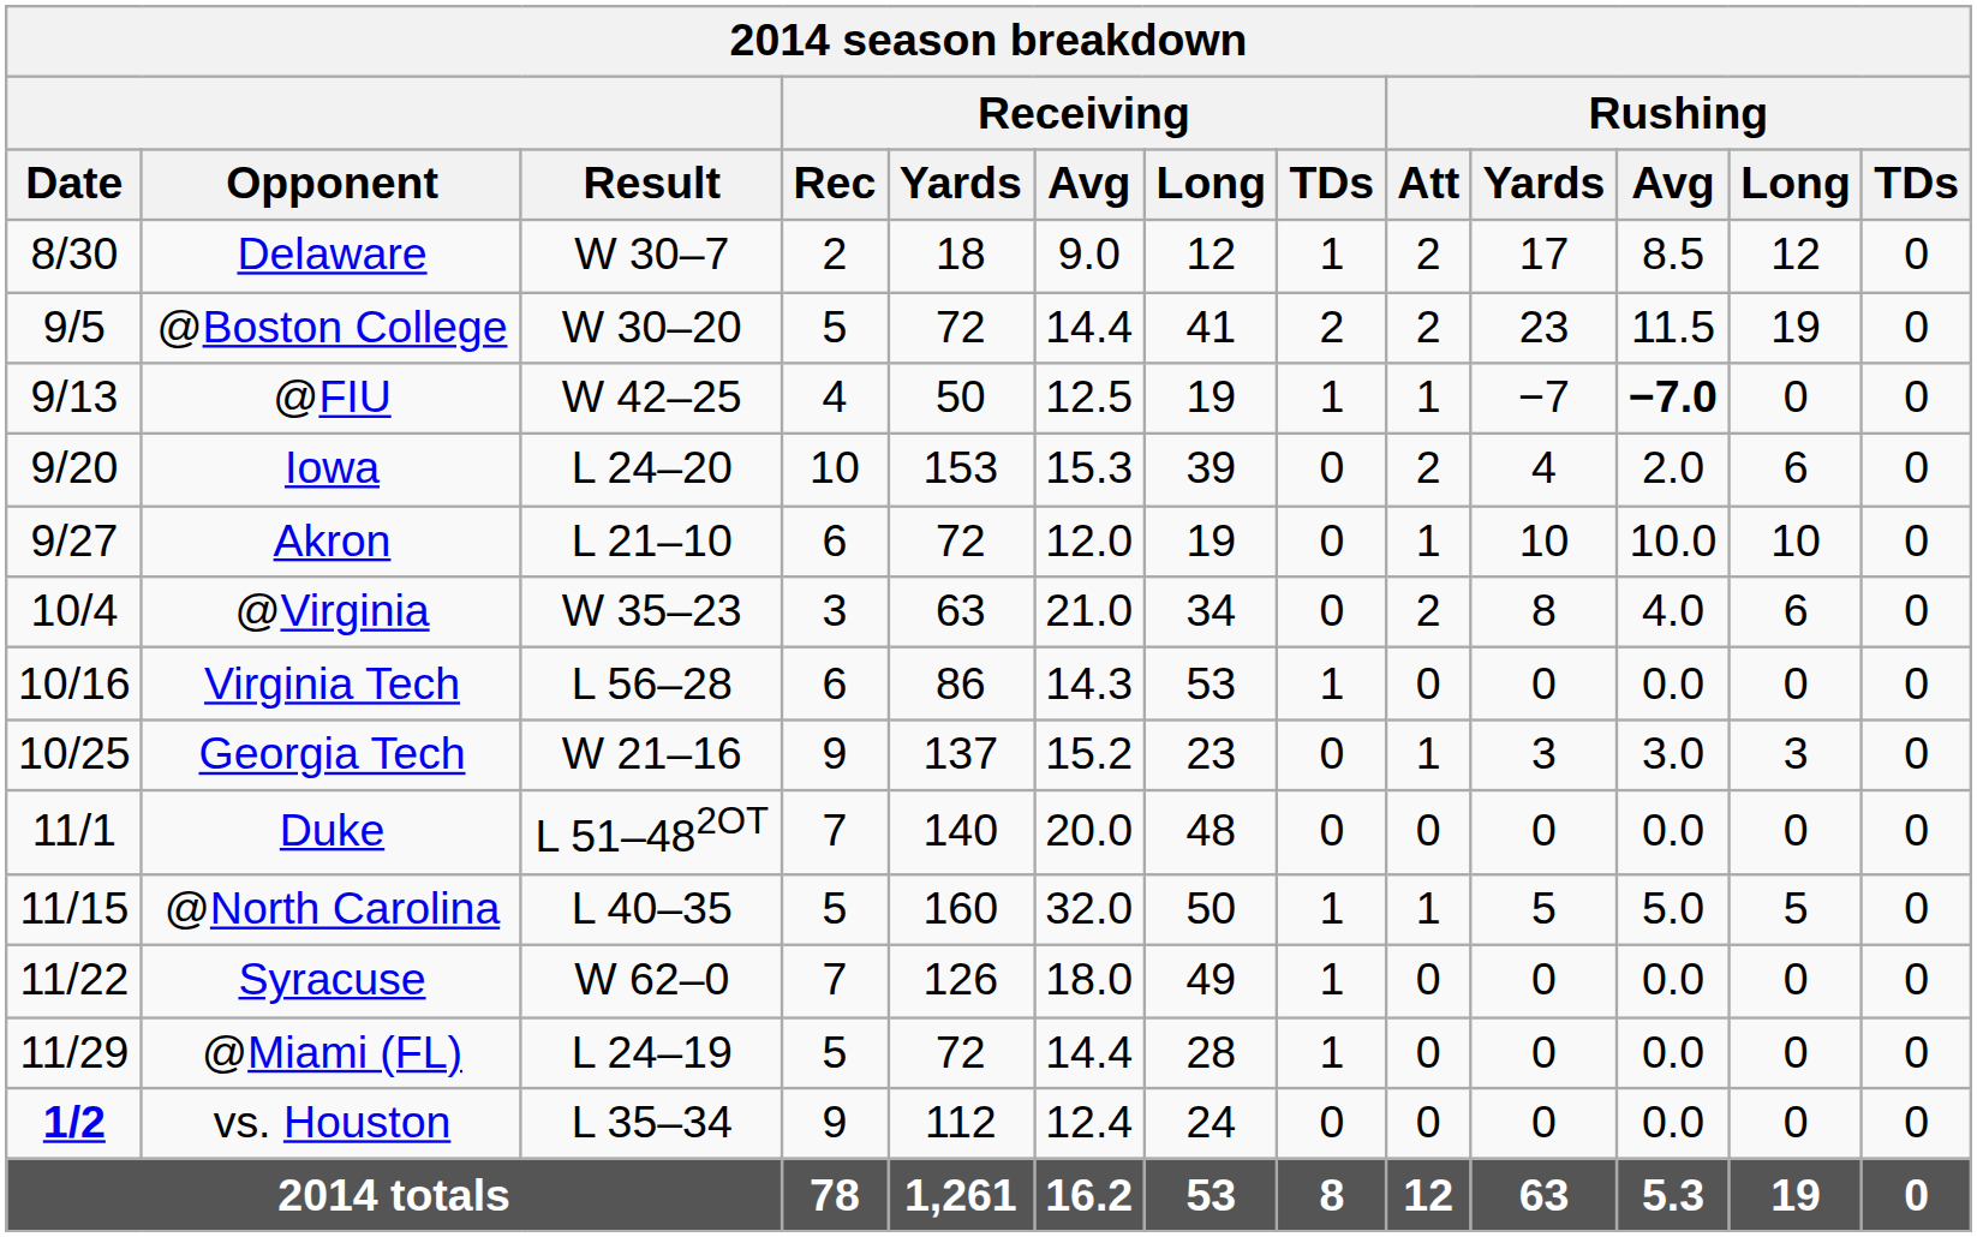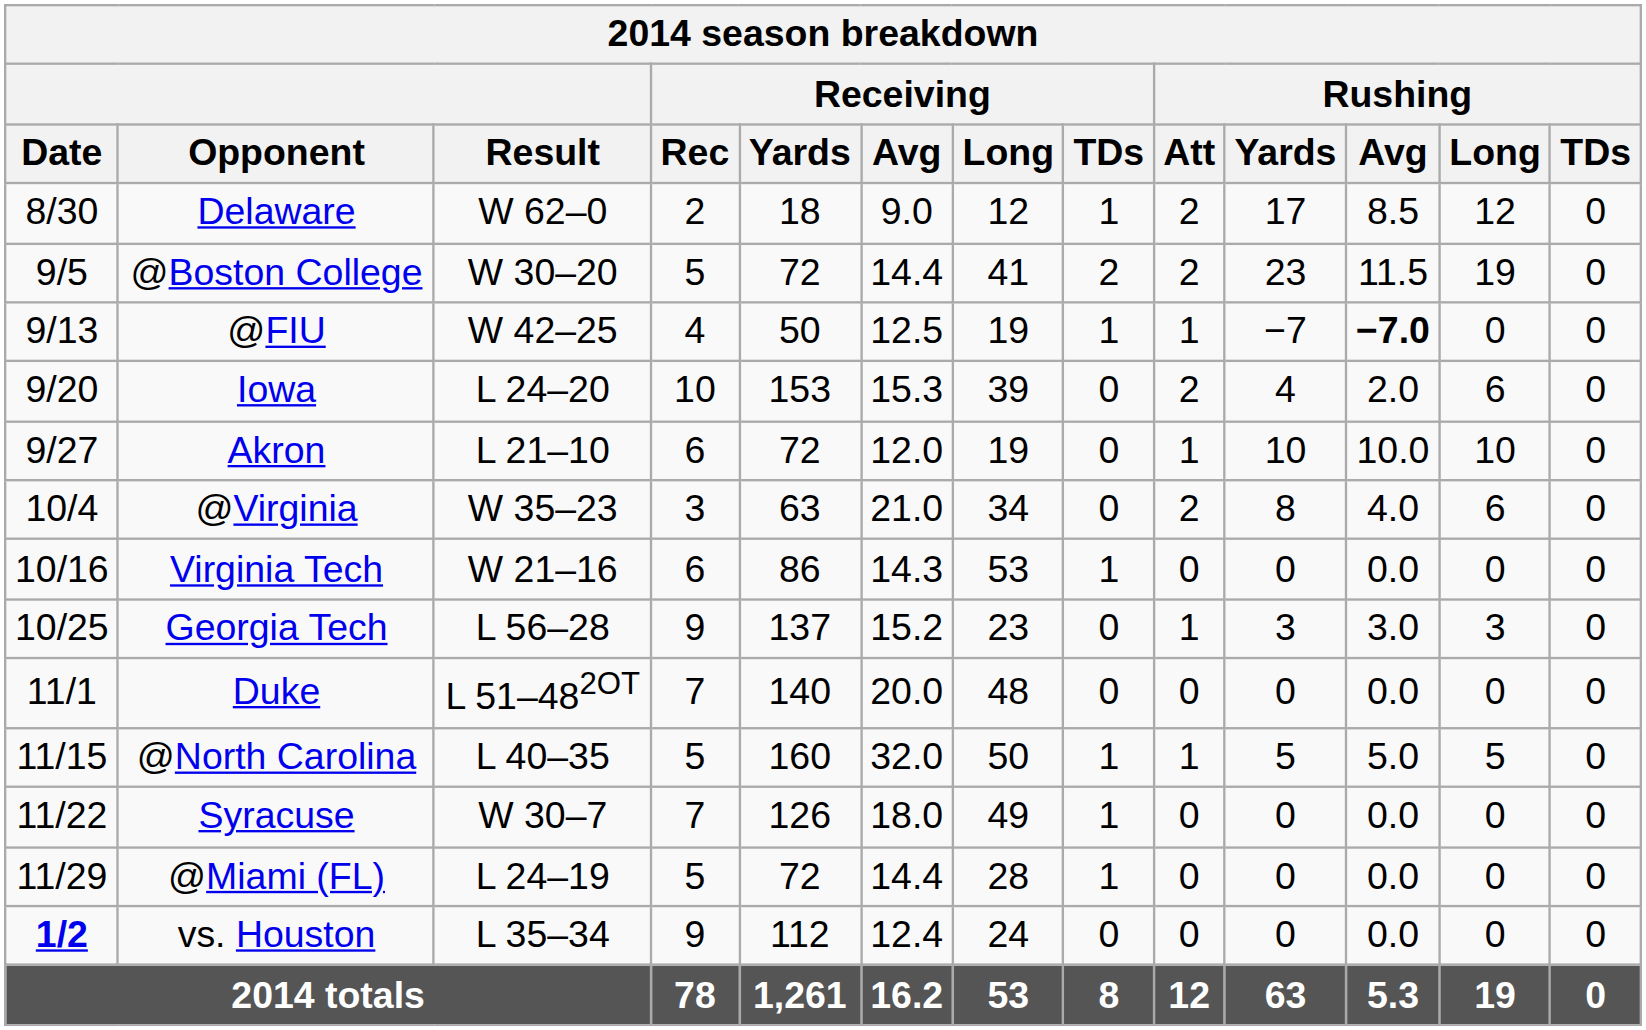 <table class="wikitable collapsible collapsed" style="text-align:center; width:700px">
 <tr>
 <th colspan=13>2014 season breakdown</th>
 </tr>
 <tr>
 <th colspan=3></th>
 <th colspan=5>Receiving</th>
 <th colspan=5>Rushing</th>
 </tr>
 <tr>
 <th>Date</th>
 <th>Opponent</th>
 <th>Result</th>
 <th>Rec</th>
 <th>Yards</th>
 <th>Avg</th>
 <th>Long</th>
 <th>TDs</th>
 <th>Att</th>
 <th>Yards</th>
 <th>Avg</th>
 <th>Long</th>
 <th>TDs</th>
 </tr>
 <tr>
 <td>8/30</td>
 <td><a href='#'>Delaware</a></td>
-<td>W 30–7</td>
+<td>W 62–0</td>
 <td>2</td>
 <td>18</td>
 <td>9.0</td>
 <td>12</td>
 <td>1</td>
 <td>2</td>
 <td>17</td>
 <td>8.5</td>
 <td>12</td>
 <td>0</td>
 </tr>
 <tr>
 <td>9/5</td>
 <td>@<a href='#'>Boston College</a></td>
 <td>W 30–20</td>
 <td>5</td>
 <td>72</td>
 <td>14.4</td>
 <td>41</td>
 <td>2</td>
 <td>2</td>
 <td>23</td>
 <td>11.5</td>
 <td>19</td>
 <td>0</td>
 </tr>
 <tr>
 <td>9/13</td>
 <td>@<a href='#'>FIU</a></td>
 <td>W 42–25</td>
 <td>4</td>
 <td>50</td>
 <td>12.5</td>
 <td>19</td>
 <td>1</td>
 <td>1</td>
 <td>−7</td>
 <td><strong>−7.0</strong></td>
 <td>0</td>
 <td>0</td>
 </tr>
 <tr>
 <td>9/20</td>
 <td><a href='#'>Iowa</a></td>
 <td>L 24–20</td>
 <td>10</td>
 <td>153</td>
 <td>15.3</td>
 <td>39</td>
 <td>0</td>
 <td>2</td>
 <td>4</td>
 <td>2.0</td>
 <td>6</td>
 <td>0</td>
 </tr>
 <tr>
 <td>9/27</td>
 <td><a href='#'>Akron</a></td>
 <td>L 21–10</td>
 <td>6</td>
 <td>72</td>
 <td>12.0</td>
 <td>19</td>
 <td>0</td>
 <td>1</td>
 <td>10</td>
 <td>10.0</td>
 <td>10</td>
 <td>0</td>
 </tr>
 <tr>
 <td>10/4</td>
 <td>@<a href='#'>Virginia</a></td>
 <td>W 35–23</td>
 <td>3</td>
 <td>63</td>
 <td>21.0</td>
 <td>34</td>
 <td>0</td>
 <td>2</td>
 <td>8</td>
 <td>4.0</td>
 <td>6</td>
 <td>0</td>
 </tr>
 <tr>
 <td>10/16</td>
 <td><a href='#'>Virginia Tech</a></td>
-<td>L 56–28</td>
+<td>W 21–16</td>
 <td>6</td>
 <td>86</td>
 <td>14.3</td>
 <td>53</td>
 <td>1</td>
 <td>0</td>
 <td>0</td>
 <td>0.0</td>
 <td>0</td>
 <td>0</td>
 </tr>
 <tr>
 <td>10/25</td>
 <td><a href='#'>Georgia Tech</a></td>
-<td>W 21–16</td>
+<td>L 56–28</td>
 <td>9</td>
 <td>137</td>
 <td>15.2</td>
 <td>23</td>
 <td>0</td>
 <td>1</td>
 <td>3</td>
 <td>3.0</td>
 <td>3</td>
 <td>0</td>
 </tr>
 <tr>
 <td>11/1</td>
 <td><a href='#'>Duke</a></td>
 <td>L 51–48<sup>2OT</sup></td>
 <td>7</td>
 <td>140</td>
 <td>20.0</td>
 <td>48</td>
 <td>0</td>
 <td>0</td>
 <td>0</td>
 <td>0.0</td>
 <td>0</td>
 <td>0</td>
 </tr>
 <tr>
 <td>11/15</td>
 <td>@<a href='#'>North Carolina</a></td>
 <td>L 40–35</td>
 <td>5</td>
 <td>160</td>
 <td>32.0</td>
 <td>50</td>
 <td>1</td>
 <td>1</td>
 <td>5</td>
 <td>5.0</td>
 <td>5</td>
 <td>0</td>
 </tr>
 <tr>
 <td>11/22</td>
 <td><a href='#'>Syracuse</a></td>
-<td>W 62–0</td>
+<td>W 30–7</td>
 <td>7</td>
 <td>126</td>
 <td>18.0</td>
 <td>49</td>
 <td>1</td>
 <td>0</td>
 <td>0</td>
 <td>0.0</td>
 <td>0</td>
 <td>0</td>
 </tr>
 <tr>
 <td>11/29</td>
 <td>@<a href='#'>Miami (FL)</a></td>
 <td>L 24–19</td>
 <td>5</td>
 <td>72</td>
 <td>14.4</td>
 <td>28</td>
 <td>1</td>
 <td>0</td>
 <td>0</td>
 <td>0.0</td>
 <td>0</td>
 <td>0</td>
 </tr>
 <tr>
 <td><strong><a href='#'>1/2</a></strong></td>
 <td>vs. <a href='#'>Houston</a></td>
 <td>L 35–34</td>
 <td>9</td>
 <td>112</td>
 <td>12.4</td>
 <td>24</td>
 <td>0</td>
 <td>0</td>
 <td>0</td>
 <td>0.0</td>
 <td>0</td>
 <td>0</td>
 </tr>
 <tr style="background:#555; font-weight:bold; color:white;">
 <td colspan=3>2014 totals</td>
 <td>78</td>
 <td>1,261</td>
 <td>16.2</td>
 <td>53</td>
 <td>8</td>
 <td>12</td>
 <td>63</td>
 <td>5.3</td>
 <td>19</td>
 <td>0</td>
 </tr>
 </table>
